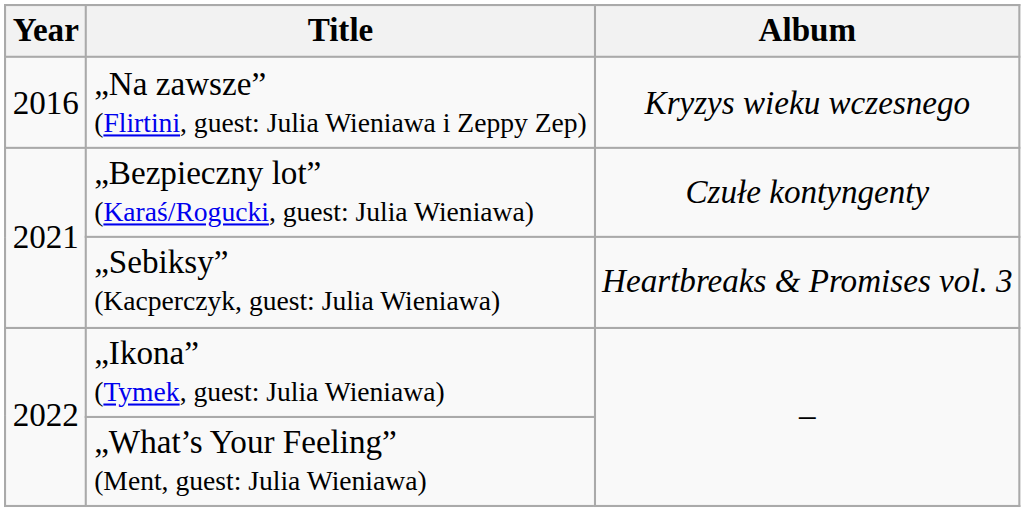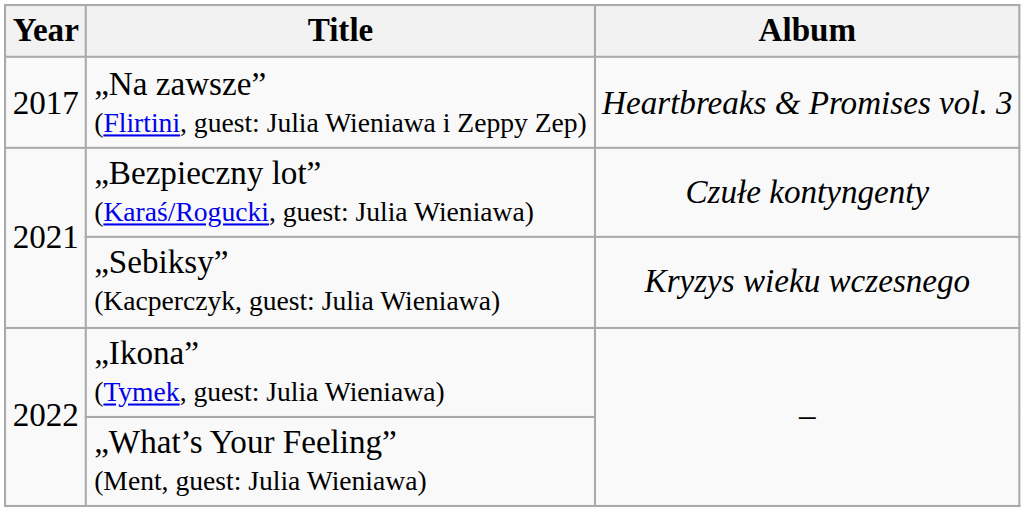 <table class="wikitable" style="text-align:center;">
 <tr>
 <th>Year</th>
 <th>Title</th>
 <th>Album</th>
 </tr>
 <tr>
-<td>2016</td>
+<td>2017</td>
 <td align="left">„Na zawsze”<br><small>(<a href='#'>Flirtini</a>, guest: Julia Wieniawa i Zeppy Zep)</small></td>
-<td><em>Kryzys wieku wczesnego</em></td>
+<td><em>Heartbreaks & Promises vol. 3</em></td>
 </tr>
 <tr>
 <td rowspan="2">2021</td>
 <td align="left">„Bezpieczny lot”<br><small>(<a href='#'>Karaś/Rogucki</a>, guest: Julia Wieniawa)</small></td>
 <td><em>Czułe kontyngenty</em></td>
 </tr>
 <tr>
 <td align="left">„Sebiksy”<br><small>(Kacperczyk, guest: Julia Wieniawa)</small></td>
-<td><em>Heartbreaks & Promises vol. 3</em></td>
+<td><em>Kryzys wieku wczesnego</em></td>
 </tr>
 <tr>
 <td rowspan="2">2022</td>
 <td align="left">„Ikona”<br><small>(<a href='#'>Tymek</a>, guest: Julia Wieniawa)</small></td>
 <td rowspan="2"><em>–</em></td>
 </tr>
 <tr>
 <td align="left">„What’s Your Feeling”<br><small>(Ment, guest: Julia Wieniawa)</small></td>
 </tr>
 </table>
